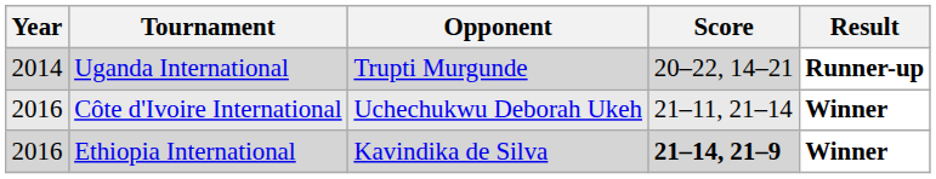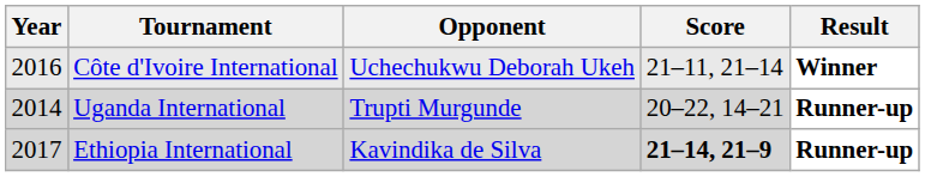 <table class="sortable wikitable" style="font-size: 90%;">
 <tr>
 <th>Year</th>
 <th>Tournament</th>
 <th>Opponent</th>
 <th>Score</th>
 <th>Result</th>
-</tr>
-<tr style="background:#D5D5D5">
-<td align="center">2014</td>
-<td align="left"><a href='#'>Uganda International</a></td>
-<td align="left"> <a href='#'>Trupti Murgunde</a></td>
-<td align="left">20–22, 14–21</td>
-<td style="text-align:left; background:white"> <strong>Runner-up</strong></td>
 </tr>
 <tr style="background:#E9E9E9">
 <td align="center">2016</td>
 <td align="left"><a href='#'>Côte d'Ivoire International</a></td>
 <td align="left"> <a href='#'>Uchechukwu Deborah Ukeh</a></td>
 <td align="left">21–11, 21–14</td>
 <td style="text-align:left; background:white"> <strong>Winner</strong></td>
 </tr>
 <tr style="background:#D5D5D5">
-<td align="center">2016</td>
+<td align="center">2014</td>
+<td align="left"><a href='#'>Uganda International</a></td>
+<td align="left"> <a href='#'>Trupti Murgunde</a></td>
+<td align="left">20–22, 14–21</td>
+<td style="text-align:left; background:white"> <strong>Runner-up</strong></td>
+</tr>
+<tr style="background:#D5D5D5">
+<td align="center">2017</td>
 <td align="left"><a href='#'>Ethiopia International</a></td>
 <td align="left"> <a href='#'>Kavindika de Silva</a></td>
 <td align="left"><strong>21–14, 21–9</strong></td>
-<td style="text-align:left; background:white"> <strong>Winner</strong></td>
+<td style="text-align:left; background:white"> <strong>Runner-up</strong></td>
 </tr>
 </table>
